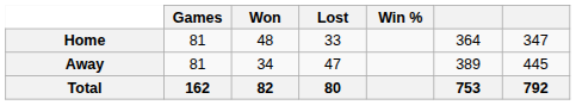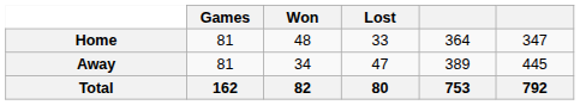 <table class="wikitable" style="font-size:95%; text-align:center; width:38em; border:0;margin: 0.5em auto;">
 <tr>
 <td width="28%" style="background:#fff;border:0;"></td>
 <th width="12%">Games</th>
 <th width="12%">Won</th>
 <th width="12%">Lost</th>
-<th width="12%">Win %</th>
 <th width="12%"></th>
 <th width="12%"></th>
 </tr>
 <tr>
 <th>Home</th>
 <td>81</td>
 <td>48</td>
 <td>33</td>
-<td></td>
 <td>364</td>
 <td>347</td>
 </tr>
 <tr>
 <th>Away</th>
 <td>81</td>
 <td>34</td>
 <td>47</td>
-<td></td>
 <td>389</td>
 <td>445</td>
 </tr>
 <tr>
 <th>Total</th>
 <th>162</th>
 <th>82</th>
 <th>80</th>
-<th></th>
 <th>753</th>
 <th>792</th>
 </tr>
 </table>
